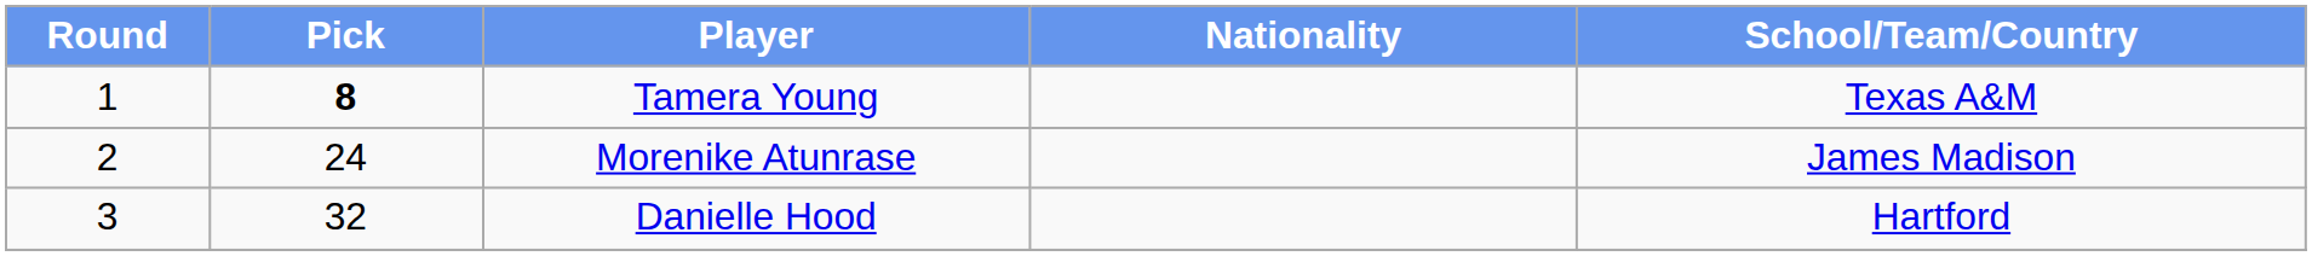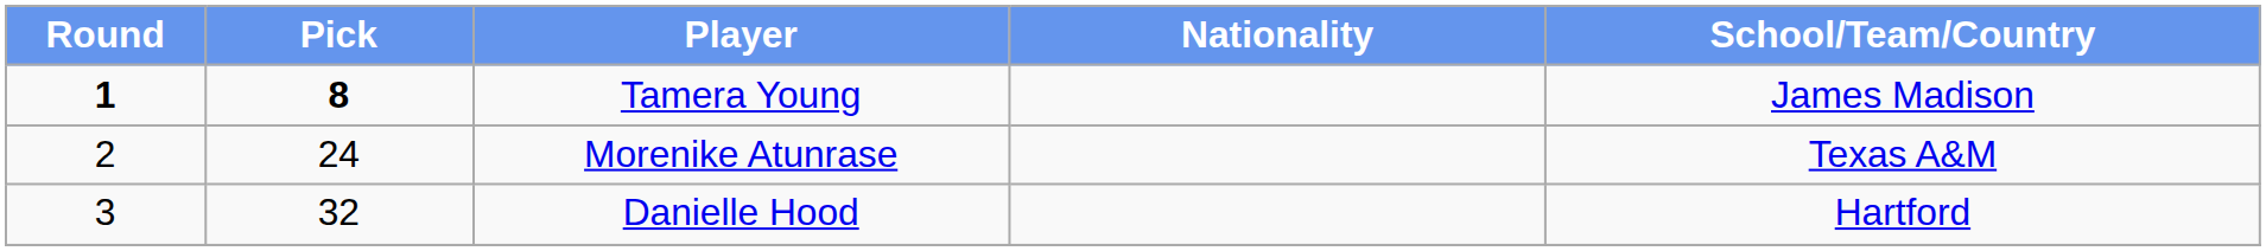 <table class="wikitable" style="text-align:center; width:60em">
 <tr>
 <th style="background:#6495ED; color:white;" width="2%">Round</th>
 <th style="background:#6495ED; color:white;" width="5%">Pick</th>
 <th style="background:#6495ED; color:white;" width="10%">Player</th>
 <th style="background:#6495ED; color:white;" width="10%">Nationality</th>
 <th style="background:#6495ED; color:white;" width="10%">School/Team/Country</th>
 </tr>
 <tr>
-<td>1</td>
+<td><strong>1</strong></td>
 <td><strong>8</strong></td>
 <td><a href='#'>Tamera Young</a></td>
 <td></td>
-<td><a href='#'>Texas A&M</a></td>
+<td><a href='#'>James Madison</a></td>
 </tr>
 <tr>
 <td>2</td>
 <td>24</td>
 <td><a href='#'>Morenike Atunrase</a></td>
 <td></td>
-<td><a href='#'>James Madison</a></td>
+<td><a href='#'>Texas A&M</a></td>
 </tr>
 <tr>
 <td>3</td>
 <td>32</td>
 <td><a href='#'>Danielle Hood</a></td>
 <td></td>
 <td><a href='#'>Hartford</a></td>
 </tr>
 <tr>
 </tr>
 </table>
